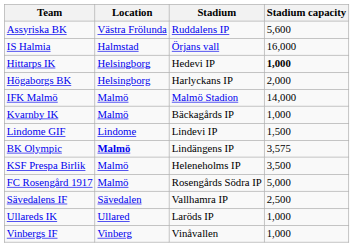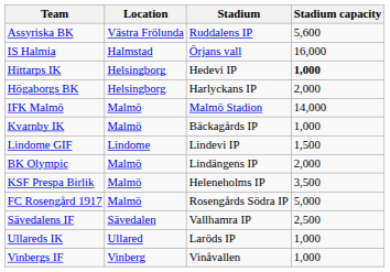 <table class="wikitable sortable" border="1">
 <tr>
 <th>Team</th>
 <th>Location</th>
 <th>Stadium</th>
 <th>Stadium capacity</th>
 </tr>
 <tr>
 <td><a href='#'>Assyriska BK</a></td>
 <td><a href='#'>Västra Frölunda</a></td>
 <td><a href='#'>Ruddalens IP</a></td>
 <td>5,600</td>
 </tr>
 <tr>
 <td><a href='#'>IS Halmia</a></td>
 <td><a href='#'>Halmstad</a></td>
 <td><a href='#'>Örjans vall</a></td>
 <td>16,000</td>
 </tr>
 <tr>
 <td><a href='#'>Hittarps IK</a></td>
 <td><a href='#'>Helsingborg</a></td>
 <td>Hedevi IP</td>
 <td><strong>1,000</strong></td>
 </tr>
 <tr>
 <td><a href='#'>Högaborgs BK</a></td>
 <td><a href='#'>Helsingborg</a></td>
 <td>Harlyckans IP</td>
 <td>2,000</td>
 </tr>
 <tr>
 <td><a href='#'>IFK Malmö</a></td>
 <td><a href='#'>Malmö</a></td>
 <td><a href='#'>Malmö Stadion</a></td>
 <td>14,000</td>
 </tr>
 <tr>
 <td><a href='#'>Kvarnby IK</a></td>
 <td><a href='#'>Malmö</a></td>
 <td>Bäckagårds IP</td>
 <td>1,000</td>
 </tr>
 <tr>
 <td><a href='#'>Lindome GIF</a></td>
 <td><a href='#'>Lindome</a></td>
 <td>Lindevi IP</td>
 <td>1,500</td>
 </tr>
 <tr>
 <td><a href='#'>BK Olympic</a></td>
-<td><strong><a href='#'>Malmö</a></strong></td>
+<td><a href='#'>Malmö</a></td>
 <td>Lindängens IP</td>
-<td>3,575</td>
+<td>2,000</td>
 </tr>
 <tr>
 <td><a href='#'>KSF Prespa Birlik</a></td>
 <td><a href='#'>Malmö</a></td>
 <td>Heleneholms IP</td>
 <td>3,500</td>
 </tr>
 <tr>
 <td><a href='#'>FC Rosengård 1917</a></td>
 <td><a href='#'>Malmö</a></td>
 <td>Rosengårds Södra IP</td>
 <td>5,000</td>
 </tr>
 <tr>
 <td><a href='#'>Sävedalens IF</a></td>
 <td><a href='#'>Sävedalen</a></td>
 <td>Vallhamra IP</td>
 <td>2,500</td>
 </tr>
 <tr>
 <td><a href='#'>Ullareds IK</a></td>
 <td><a href='#'>Ullared</a></td>
 <td>Laröds IP</td>
 <td>1,000</td>
 </tr>
 <tr>
 <td><a href='#'>Vinbergs IF</a></td>
 <td><a href='#'>Vinberg</a></td>
 <td>Vinåvallen</td>
 <td>1,000</td>
 </tr>
 </table>
